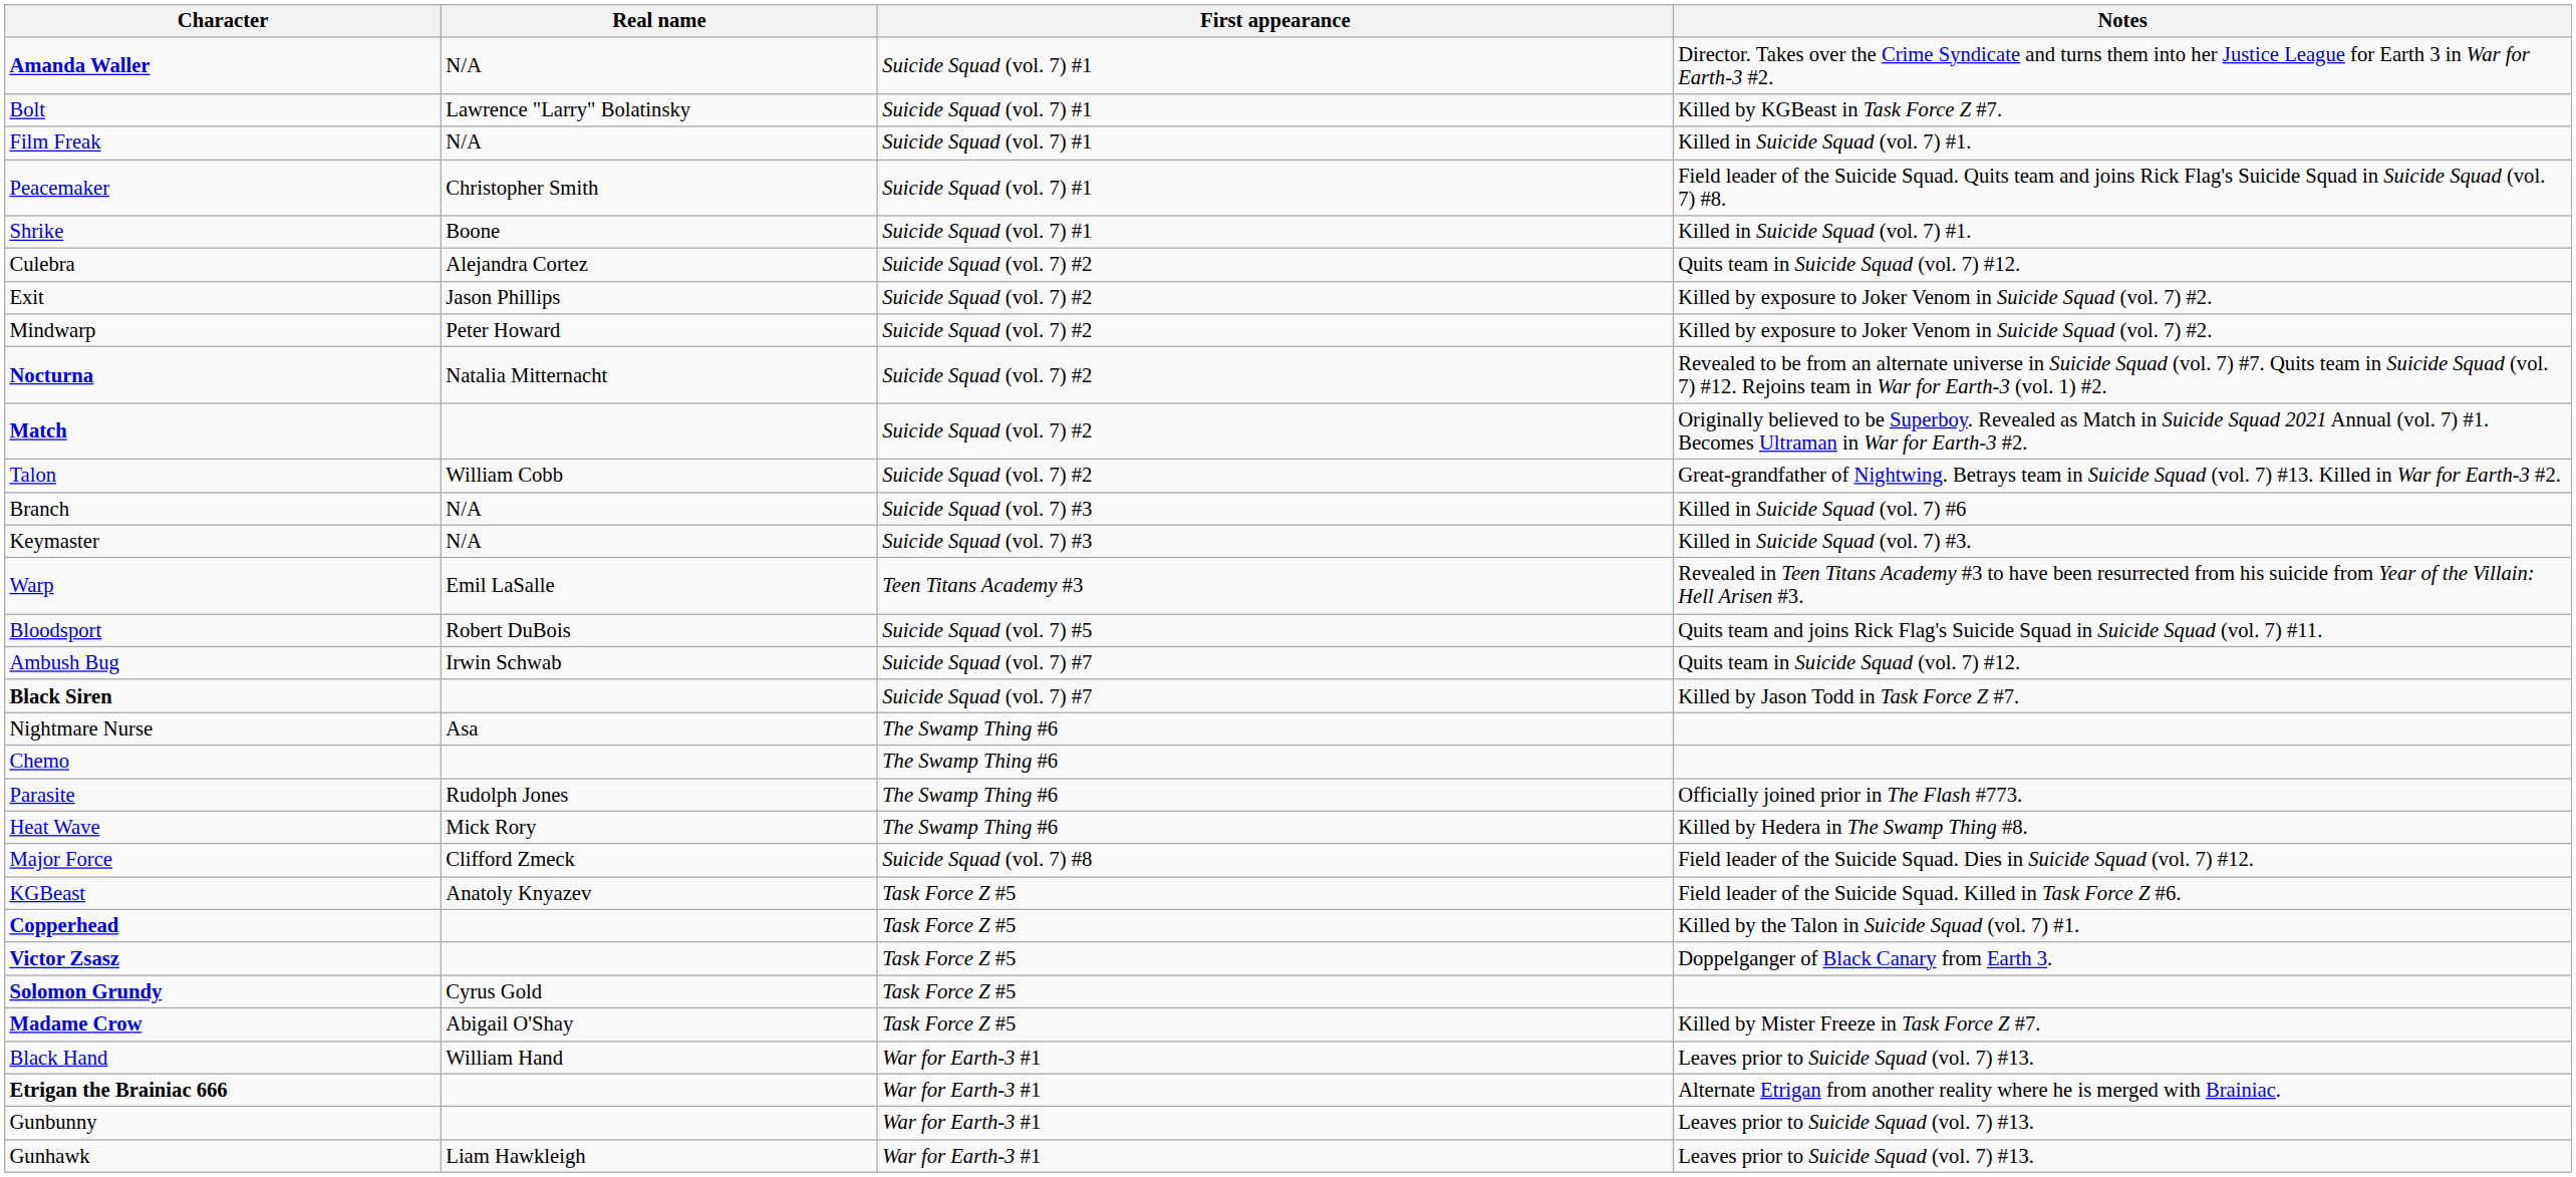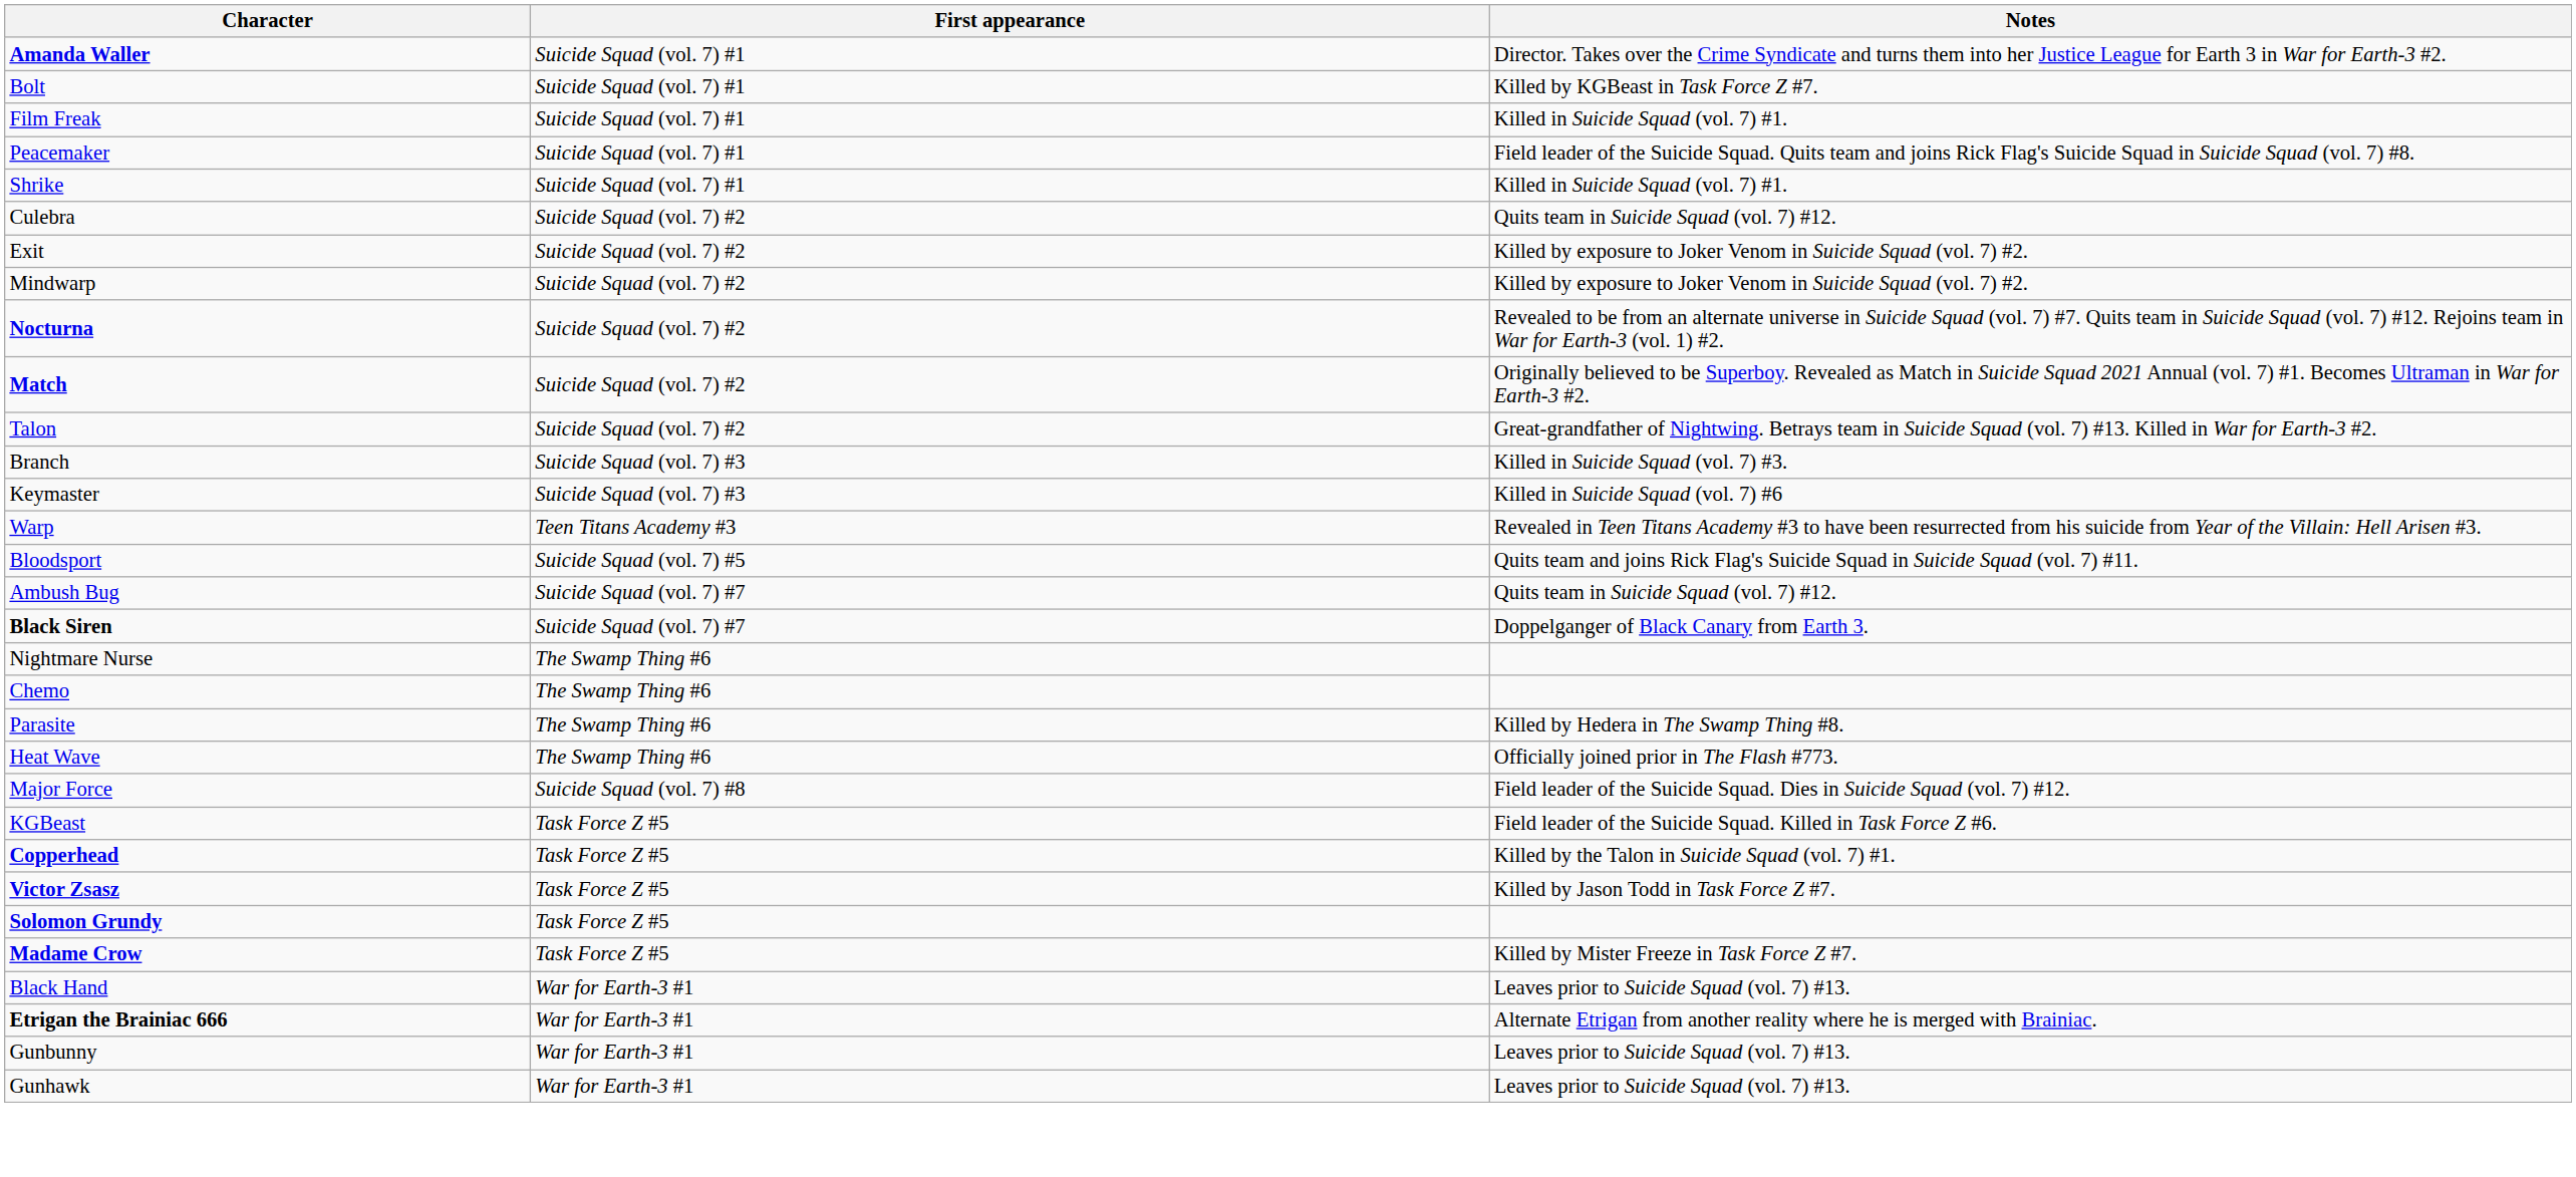 <table class="wikitable" width=100%>
 <tr>
 <th width=17%>Character</th>
-<th width=17%>Real name</th>
 <th width=31%>First appearance</th>
 <th width=35%>Notes</th>
 </tr>
 <tr>
 <td><strong><a href='#'>Amanda Waller</a></strong></td>
-<td>N/A</td>
 <td><em>Suicide Squad</em> (vol. 7) #1</td>
 <td>Director. Takes over the <a href='#'>Crime Syndicate</a> and turns them into her <a href='#'>Justice League</a> for Earth 3 in <em>War for Earth-3</em> #2.</td>
 </tr>
 <tr>
 <td><a href='#'>Bolt</a></td>
-<td>Lawrence "Larry" Bolatinsky</td>
 <td><em>Suicide Squad</em> (vol. 7) #1</td>
 <td>Killed by KGBeast in <em>Task Force Z</em> #7.</td>
 </tr>
 <tr>
 <td><a href='#'>Film Freak</a></td>
-<td>N/A</td>
 <td><em>Suicide Squad</em> (vol. 7) #1</td>
 <td>Killed in <em>Suicide Squad</em> (vol. 7) #1.</td>
 </tr>
 <tr>
 <td><a href='#'>Peacemaker</a></td>
-<td>Christopher Smith</td>
 <td><em>Suicide Squad</em> (vol. 7) #1</td>
 <td>Field leader of the Suicide Squad. Quits team and joins Rick Flag's Suicide Squad in <em>Suicide Squad</em> (vol. 7) #8.</td>
 </tr>
 <tr>
 <td><a href='#'>Shrike</a></td>
-<td>Boone</td>
 <td><em>Suicide Squad</em> (vol. 7) #1</td>
 <td>Killed in <em>Suicide Squad</em> (vol. 7) #1.</td>
 </tr>
 <tr>
 <td>Culebra</td>
-<td>Alejandra Cortez</td>
 <td><em>Suicide Squad</em> (vol. 7) #2</td>
 <td>Quits team in <em>Suicide Squad</em> (vol. 7) #12.</td>
 </tr>
 <tr>
 <td>Exit</td>
-<td>Jason Phillips</td>
 <td><em>Suicide Squad</em> (vol. 7) #2</td>
 <td>Killed by exposure to Joker Venom in <em>Suicide Squad</em> (vol. 7) #2.</td>
 </tr>
 <tr>
 <td>Mindwarp</td>
-<td>Peter Howard</td>
 <td><em>Suicide Squad</em> (vol. 7) #2</td>
 <td>Killed by exposure to Joker Venom in <em>Suicide Squad</em> (vol. 7) #2.</td>
 </tr>
 <tr>
 <td><strong><a href='#'>Nocturna</a></strong></td>
-<td>Natalia Mitternacht</td>
 <td><em>Suicide Squad</em> (vol. 7) #2</td>
 <td>Revealed to be from an alternate universe in <em>Suicide Squad</em> (vol. 7) #7. Quits team in <em>Suicide Squad</em> (vol. 7) #12. Rejoins team in <em>War for Earth-3</em> (vol. 1) #2.</td>
 </tr>
 <tr>
 <td><strong><a href='#'>Match</a></strong></td>
-<td></td>
 <td><em>Suicide Squad</em> (vol. 7) #2</td>
 <td>Originally believed to be <a href='#'>Superboy</a>. Revealed as Match in <em>Suicide Squad 2021</em> Annual (vol. 7) #1. Becomes <a href='#'>Ultraman</a> in <em>War for Earth-3 </em> #2.</td>
 </tr>
 <tr>
 <td><a href='#'>Talon</a></td>
-<td>William Cobb</td>
 <td><em>Suicide Squad</em> (vol. 7) #2</td>
 <td>Great-grandfather of <a href='#'>Nightwing</a>. Betrays team in <em>Suicide Squad</em> (vol. 7) #13. Killed in <em>War for Earth-3</em> #2.</td>
 </tr>
 <tr>
 <td>Branch</td>
-<td>N/A</td>
+<td><em>Suicide Squad</em> (vol. 7) #3</td>
+<td>Killed in <em>Suicide Squad</em> (vol. 7) #3.</td>
+</tr>
+<tr>
+<td>Keymaster</td>
 <td><em>Suicide Squad</em> (vol. 7) #3</td>
 <td>Killed in <em>Suicide Squad</em> (vol. 7) #6</td>
 </tr>
 <tr>
-<td>Keymaster</td>
-<td>N/A</td>
-<td><em>Suicide Squad</em> (vol. 7) #3</td>
-<td>Killed in <em>Suicide Squad</em> (vol. 7) #3.</td>
-</tr>
-<tr>
 <td><a href='#'>Warp</a></td>
-<td>Emil LaSalle</td>
 <td><em>Teen Titans Academy</em> #3</td>
 <td>Revealed in <em>Teen Titans Academy</em> #3 to have been resurrected from his suicide from <em>Year of the Villain: Hell Arisen</em> #3.</td>
 </tr>
 <tr>
 <td><a href='#'>Bloodsport</a></td>
-<td>Robert DuBois</td>
 <td><em>Suicide Squad</em> (vol. 7) #5</td>
 <td>Quits team and joins Rick Flag's Suicide Squad in <em>Suicide Squad</em> (vol. 7) #11.</td>
 </tr>
 <tr>
 <td><a href='#'>Ambush Bug</a></td>
-<td>Irwin Schwab</td>
 <td><em>Suicide Squad</em> (vol. 7) #7</td>
 <td>Quits team in <em>Suicide Squad</em> (vol. 7) #12.</td>
 </tr>
 <tr>
 <td><strong>Black Siren</strong></td>
-<td></td>
 <td><em>Suicide Squad</em> (vol. 7) #7</td>
-<td>Killed by Jason Todd in <em>Task Force Z</em> #7.</td>
+<td>Doppelganger of <a href='#'>Black Canary</a> from <a href='#'>Earth 3</a>.</td>
 </tr>
 <tr>
 <td>Nightmare Nurse</td>
-<td>Asa</td>
 <td><em>The Swamp Thing</em> #6</td>
 <td></td>
 </tr>
 <tr>
 <td><a href='#'>Chemo</a></td>
-<td></td>
 <td><em>The Swamp Thing</em> #6</td>
 <td></td>
 </tr>
 <tr>
 <td><a href='#'>Parasite</a></td>
-<td>Rudolph Jones</td>
+<td><em>The Swamp Thing</em> #6</td>
+<td>Killed by Hedera in <em>The Swamp Thing</em> #8.</td>
+</tr>
+<tr>
+<td><a href='#'>Heat Wave</a></td>
 <td><em>The Swamp Thing</em> #6</td>
 <td>Officially joined prior in <em>The Flash</em> #773.</td>
 </tr>
 <tr>
-<td><a href='#'>Heat Wave</a></td>
-<td>Mick Rory</td>
-<td><em>The Swamp Thing</em> #6</td>
-<td>Killed by Hedera in <em>The Swamp Thing</em> #8.</td>
-</tr>
-<tr>
 <td><a href='#'>Major Force</a></td>
-<td>Clifford Zmeck</td>
 <td><em>Suicide Squad</em> (vol. 7) #8</td>
 <td>Field leader of the Suicide Squad. Dies in <em>Suicide Squad</em> (vol. 7) #12.</td>
 </tr>
 <tr>
 <td><a href='#'>KGBeast</a></td>
-<td>Anatoly Knyazev</td>
 <td><em>Task Force Z</em> #5</td>
 <td>Field leader of the Suicide Squad. Killed in <em>Task Force Z</em> #6.</td>
 </tr>
 <tr>
 <td><strong><a href='#'>Copperhead</a></strong></td>
-<td></td>
 <td><em>Task Force Z</em> #5</td>
 <td>Killed by the Talon in <em>Suicide Squad</em> (vol. 7) #1.</td>
 </tr>
 <tr>
 <td><strong><a href='#'>Victor Zsasz</a></strong></td>
-<td></td>
 <td><em>Task Force Z</em> #5</td>
-<td>Doppelganger of <a href='#'>Black Canary</a> from <a href='#'>Earth 3</a>.</td>
+<td>Killed by Jason Todd in <em>Task Force Z</em> #7.</td>
 </tr>
 <tr>
 <td><strong><a href='#'>Solomon Grundy</a></strong></td>
-<td>Cyrus Gold</td>
 <td><em>Task Force Z</em> #5</td>
 <td></td>
 </tr>
 <tr>
 <td><strong><a href='#'>Madame Crow</a></strong></td>
-<td>Abigail O'Shay</td>
 <td><em>Task Force Z</em> #5</td>
 <td>Killed by Mister Freeze in <em>Task Force Z</em> #7.</td>
 </tr>
 <tr>
 <td><a href='#'>Black Hand</a></td>
-<td>William Hand</td>
 <td><em>War for Earth-3</em> #1</td>
 <td>Leaves prior to <em>Suicide Squad</em> (vol. 7) #13.</td>
 </tr>
 <tr>
 <td><strong>Etrigan the Brainiac 666</strong></td>
-<td></td>
 <td><em>War for Earth-3</em> #1</td>
 <td>Alternate <a href='#'>Etrigan</a> from another reality where he is merged with <a href='#'>Brainiac</a>.</td>
 </tr>
 <tr>
 <td>Gunbunny</td>
-<td></td>
 <td><em>War for Earth-3</em> #1</td>
 <td>Leaves prior to <em>Suicide Squad</em> (vol. 7) #13.</td>
 </tr>
 <tr>
 <td>Gunhawk</td>
-<td>Liam Hawkleigh</td>
 <td><em>War for Earth-3</em> #1</td>
 <td>Leaves prior to <em>Suicide Squad</em> (vol. 7) #13.</td>
 </tr>
 </table>
